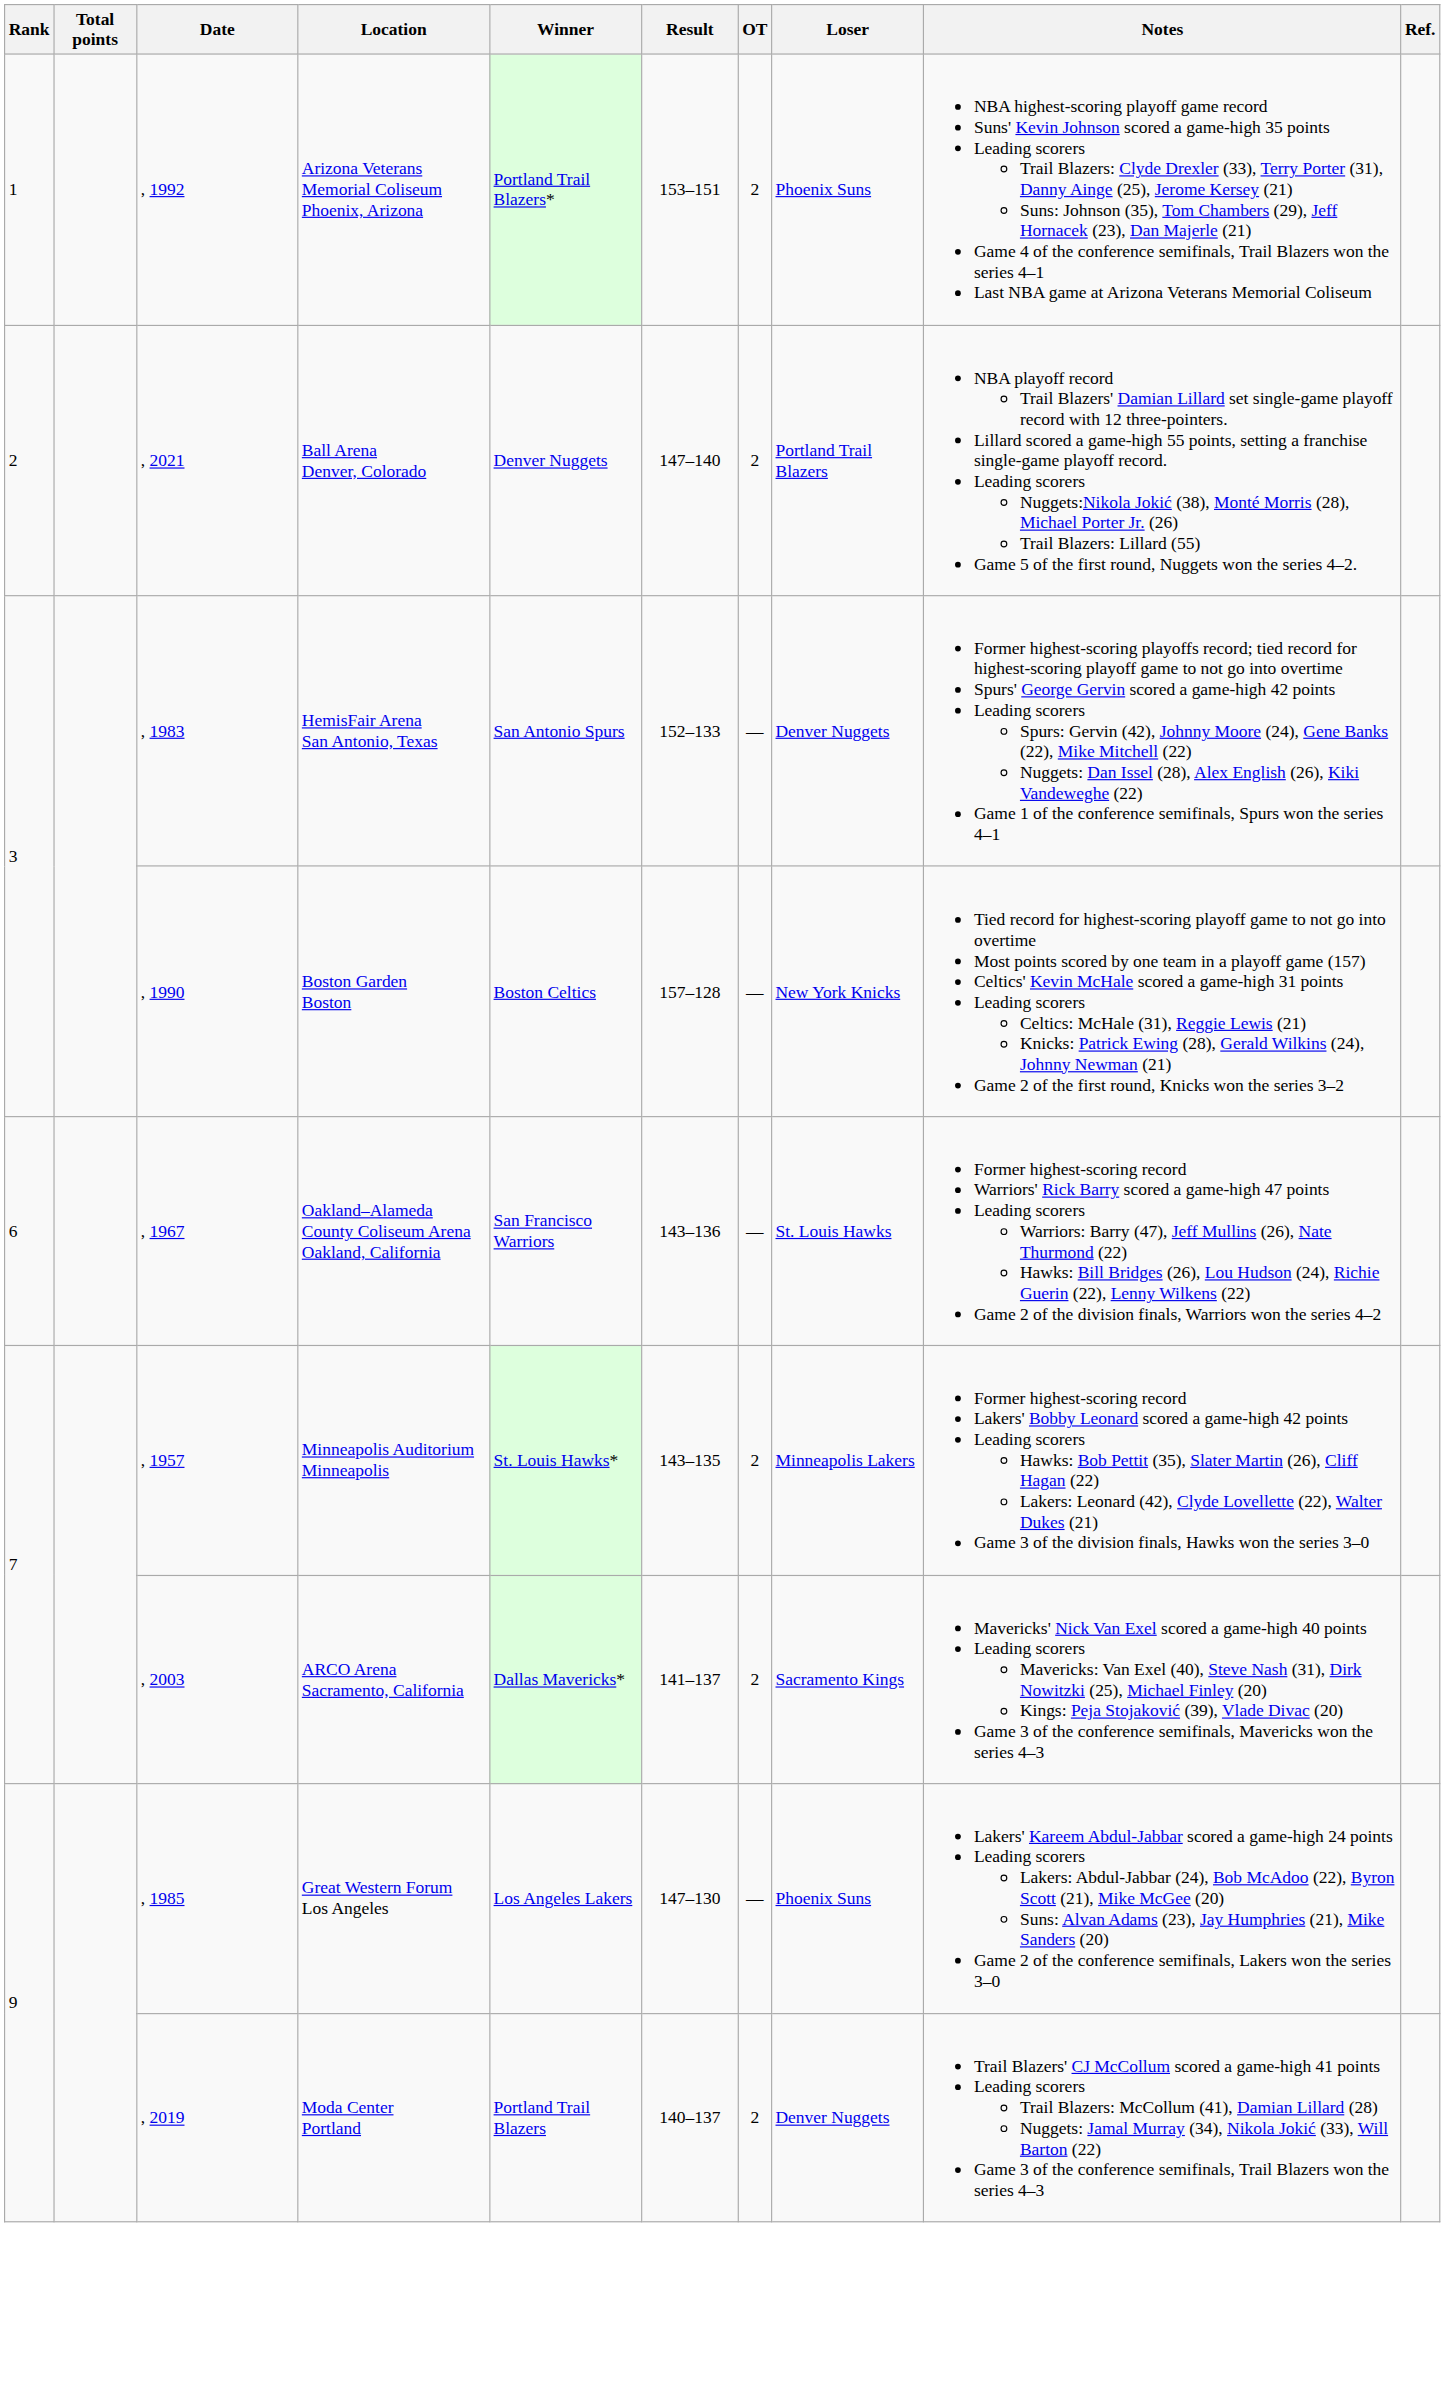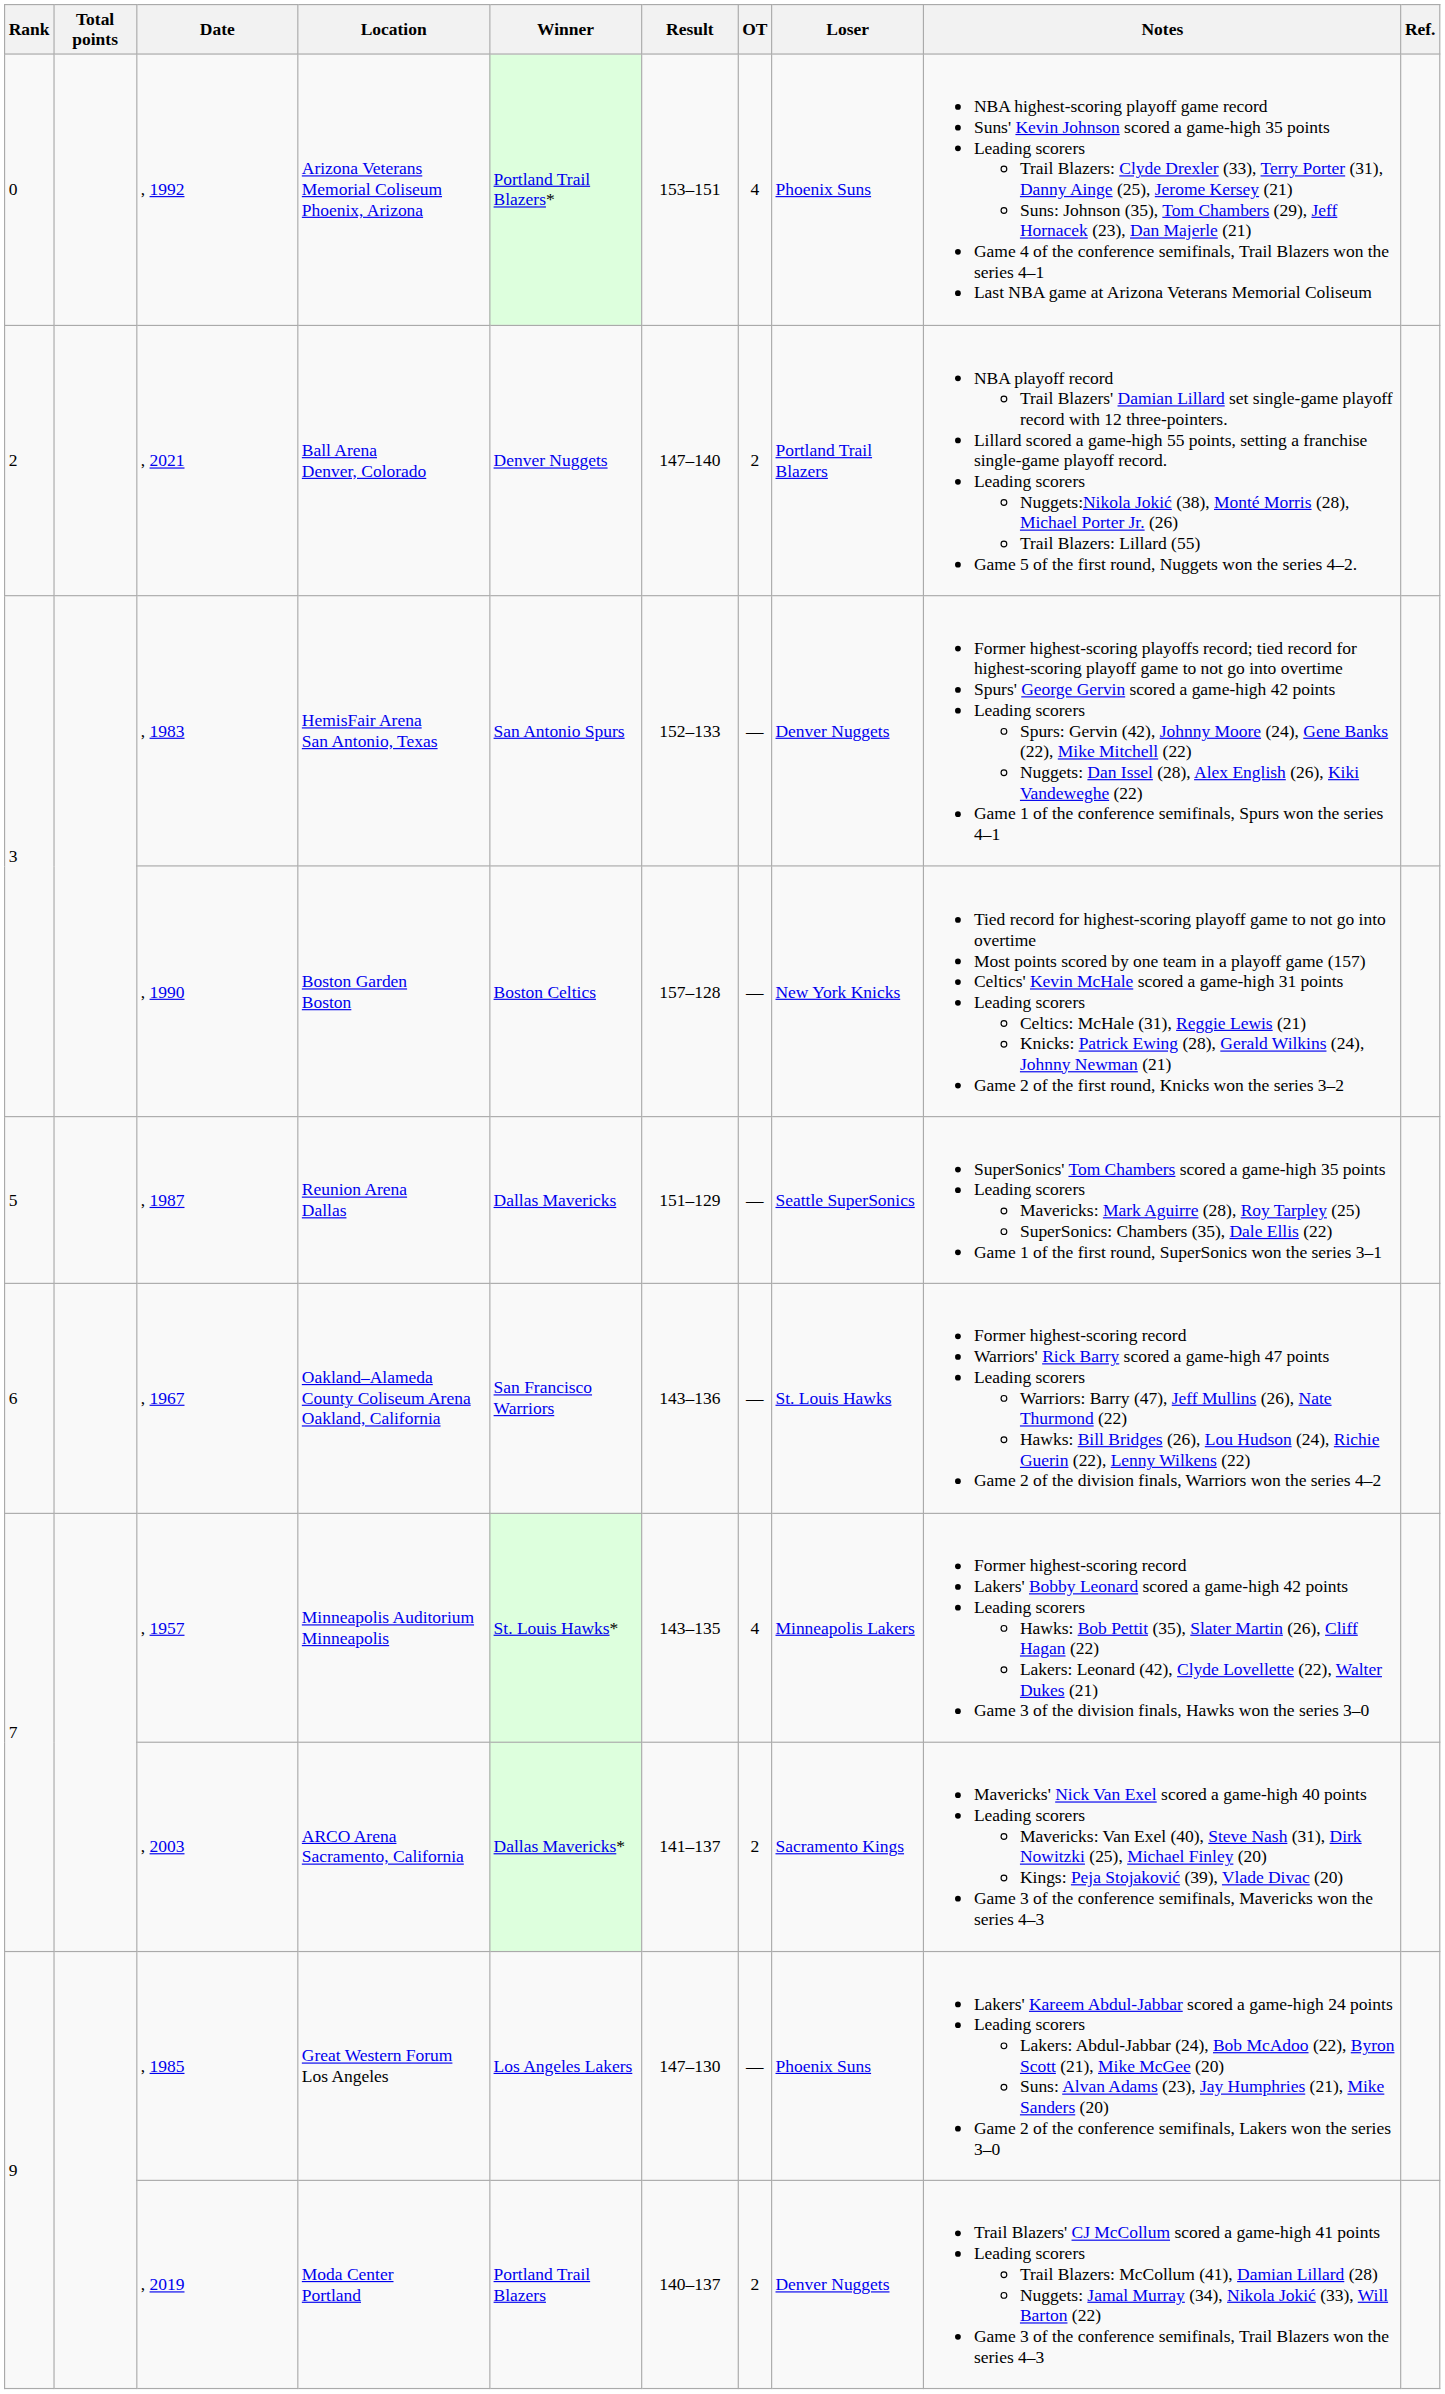 <table class="wikitable plainrowheaders sortable" style="font-size:95%" summary="Total points (sortable), Year, date & round (sortable), Location (sortable), Winner (sortable), Result, Loser (sortable), Note and References">
 <tr>
 <th scope="col" width="2%">Rank</th>
 <th scope="col" width="6%">Total<br>points</th>
 <th scope="col" width="12%">Date</th>
 <th scope="col" width="14%">Location</th>
 <th scope="col" width="11%">Winner</th>
 <th scope="col" width="7%" class="unsortable">Result</th>
 <th scope="col" width="2%" data-sort-type="number">OT</th>
 <th scope="col" width="11%">Loser</th>
 <th scope="col" width="35%" class="unsortable">Notes</th>
 <th scope="col" width="3%" class="unsortable">Ref.</th>
 </tr>
 <tr>
-<td>1</td>
+<td>0</td>
 <th scope="row" style="background-color:transparent"></th>
 <td>, <a href='#'>1992</a></td>
 <td><a href='#'>Arizona Veterans Memorial Coliseum</a><br><a href='#'>Phoenix, Arizona</a></td>
 <td bgcolor="#ddffdd"><a href='#'>Portland Trail Blazers</a>*</td>
 <td align="center">153–151</td>
-<td align="center">2</td>
+<td align="center">4</td>
 <td><a href='#'>Phoenix Suns</a></td>
 <td><br><ul><li>NBA highest-scoring playoff game record</li><li>Suns' <a href='#'>Kevin Johnson</a> scored a game-high 35 points</li><li>Leading scorers<ul><li>Trail Blazers: <a href='#'>Clyde Drexler</a> (33), <a href='#'>Terry Porter</a> (31), <a href='#'>Danny Ainge</a> (25), <a href='#'>Jerome Kersey</a> (21)</li><li>Suns: Johnson (35), <a href='#'>Tom Chambers</a>  (29), <a href='#'>Jeff Hornacek</a> (23), <a href='#'>Dan Majerle</a> (21)</li></ul></li><li>Game 4 of the conference semifinals, Trail Blazers won the series 4–1</li><li>Last NBA game at Arizona Veterans Memorial Coliseum</li></ul></td>
 <td align=center></td>
 </tr>
 <tr>
 <td>2</td>
 <th scope="row" style="background-color:transparent"></th>
 <td>, <a href='#'>2021</a></td>
 <td><a href='#'>Ball Arena</a><br><a href='#'>Denver, Colorado</a></td>
 <td><a href='#'>Denver Nuggets</a></td>
 <td align="center">147–140</td>
 <td align="center">2</td>
 <td><a href='#'>Portland Trail Blazers</a></td>
 <td><br><ul><li>NBA playoff record<ul><li>Trail Blazers' <a href='#'>Damian Lillard</a> set single-game playoff record with 12 three-pointers.</li></ul></li><li>Lillard scored a game-high 55 points, setting a franchise single-game playoff record.</li><li>Leading scorers<ul><li>Nuggets:<a href='#'>Nikola Jokić</a> (38), <a href='#'>Monté Morris</a> (28), <a href='#'>Michael Porter Jr.</a> (26)</li><li>Trail Blazers: Lillard (55)</li></ul></li><li>Game 5 of the first round, Nuggets won the series 4–2.</li></ul></td>
 <td align=center></td>
 </tr>
 <tr>
 <td rowspan=2>3</td>
 <th scope="row" style="background-color:transparent" rowspan=2></th>
 <td>, <a href='#'>1983</a></td>
 <td><a href='#'>HemisFair Arena</a><br><a href='#'>San Antonio, Texas</a></td>
 <td><a href='#'>San Antonio Spurs</a></td>
 <td align="center">152–133</td>
 <td align="center">—</td>
 <td><a href='#'>Denver Nuggets</a></td>
 <td><br><ul><li>Former highest-scoring playoffs record; tied record for highest-scoring playoff game to not go into overtime</li><li>Spurs' <a href='#'>George Gervin</a> scored a game-high 42 points</li><li>Leading scorers<ul><li>Spurs: Gervin (42), <a href='#'>Johnny Moore</a> (24), <a href='#'>Gene Banks</a> (22), <a href='#'>Mike Mitchell</a> (22)</li><li>Nuggets: <a href='#'>Dan Issel</a> (28), <a href='#'>Alex English</a> (26), <a href='#'>Kiki Vandeweghe</a> (22)</li></ul></li><li>Game 1 of the conference semifinals, Spurs won the series 4–1</li></ul></td>
 <td align=center></td>
 </tr>
 <tr>
 <td>, <a href='#'>1990</a></td>
 <td><a href='#'>Boston Garden</a><br><a href='#'>Boston</a></td>
 <td><a href='#'>Boston Celtics</a></td>
 <td align="center">157–128</td>
 <td align="center">—</td>
 <td><a href='#'>New York Knicks</a></td>
 <td><br><ul><li>Tied record for highest-scoring playoff game to not go into overtime</li><li>Most points scored by one team in a playoff game (157)</li><li>Celtics' <a href='#'>Kevin McHale</a> scored a game-high 31 points</li><li>Leading scorers<ul><li>Celtics: McHale (31), <a href='#'>Reggie Lewis</a> (21)</li><li>Knicks: <a href='#'>Patrick Ewing</a> (28), <a href='#'>Gerald Wilkins</a> (24), <a href='#'>Johnny Newman</a> (21)</li></ul></li><li>Game 2 of the first round, Knicks won the series 3–2</li></ul></td>
 <td align=center></td>
 </tr>
 <tr>
+<td>5</td>
+<th scope="row" style="background-color:transparent"></th>
+<td>, <a href='#'>1987</a></td>
+<td><a href='#'>Reunion Arena</a><br><a href='#'>Dallas</a></td>
+<td><a href='#'>Dallas Mavericks</a></td>
+<td align="center">151–129</td>
+<td align="center">—</td>
+<td><a href='#'>Seattle SuperSonics</a></td>
+<td><br><ul><li>SuperSonics' <a href='#'>Tom Chambers</a> scored a game-high 35 points</li><li>Leading scorers<ul><li>Mavericks: <a href='#'>Mark Aguirre</a> (28), <a href='#'>Roy Tarpley</a> (25)</li><li>SuperSonics: Chambers (35), <a href='#'>Dale Ellis</a> (22)</li></ul></li><li>Game 1 of the first round, SuperSonics won the series 3–1</li></ul></td>
+<td align=center></td>
+</tr>
+<tr>
 <td>6</td>
 <th scope="row" style="background-color:transparent"></th>
 <td>, <a href='#'>1967</a></td>
 <td><a href='#'>Oakland–Alameda County Coliseum Arena</a><br><a href='#'>Oakland, California</a></td>
 <td><a href='#'>San Francisco Warriors</a></td>
 <td align="center">143–136</td>
 <td align="center">—</td>
 <td><a href='#'>St. Louis Hawks</a></td>
 <td><br><ul><li>Former highest-scoring record</li><li>Warriors' <a href='#'>Rick Barry</a> scored a game-high 47 points</li><li>Leading scorers<ul><li>Warriors: Barry (47), <a href='#'>Jeff Mullins</a> (26), <a href='#'>Nate Thurmond</a> (22)</li><li>Hawks: <a href='#'>Bill Bridges</a> (26), <a href='#'>Lou Hudson</a> (24), <a href='#'>Richie Guerin</a> (22), <a href='#'>Lenny Wilkens</a> (22)</li></ul></li><li>Game 2 of the division finals, Warriors won the series 4–2</li></ul></td>
 <td align=center></td>
 </tr>
 <tr>
 <td rowspan=2>7</td>
 <th scope="row" style="background-color:transparent" rowspan=2></th>
 <td>, <a href='#'>1957</a></td>
 <td><a href='#'>Minneapolis Auditorium</a><br><a href='#'>Minneapolis</a></td>
 <td bgcolor="#ddffdd"><a href='#'>St. Louis Hawks</a>*</td>
 <td align="center">143–135</td>
-<td align="center">2</td>
+<td align="center">4</td>
 <td><a href='#'>Minneapolis Lakers</a></td>
 <td><br><ul><li>Former highest-scoring record</li><li>Lakers' <a href='#'>Bobby Leonard</a> scored a game-high 42 points</li><li>Leading scorers<ul><li>Hawks: <a href='#'>Bob Pettit</a> (35), <a href='#'>Slater Martin</a> (26), <a href='#'>Cliff Hagan</a> (22)</li><li>Lakers: Leonard (42), <a href='#'>Clyde Lovellette</a> (22), <a href='#'>Walter Dukes</a> (21)</li></ul></li><li>Game 3 of the division finals, Hawks won the series 3–0</li></ul></td>
 <td align=center></td>
 </tr>
 <tr>
 <td>, <a href='#'>2003</a></td>
 <td><a href='#'>ARCO Arena</a><br><a href='#'>Sacramento, California</a></td>
 <td bgcolor="#ddffdd"><a href='#'>Dallas Mavericks</a>*</td>
 <td align="center">141–137</td>
 <td align="center">2</td>
 <td><a href='#'>Sacramento Kings</a></td>
 <td><br><ul><li>Mavericks' <a href='#'>Nick Van Exel</a> scored a game-high 40 points</li><li>Leading scorers<ul><li>Mavericks: Van Exel (40), <a href='#'>Steve Nash</a> (31), <a href='#'>Dirk Nowitzki</a> (25), <a href='#'>Michael Finley</a> (20)</li><li>Kings: <a href='#'>Peja Stojaković</a> (39), <a href='#'>Vlade Divac</a> (20)</li></ul></li><li>Game 3 of the conference semifinals, Mavericks won the series 4–3</li></ul></td>
 <td align=center></td>
 </tr>
 <tr>
 <td rowspan=2>9</td>
 <th scope="row" style="background-color:transparent" rowspan=2></th>
 <td>, <a href='#'>1985</a></td>
 <td><a href='#'>Great Western Forum</a><br>Los Angeles</td>
 <td><a href='#'>Los Angeles Lakers</a></td>
 <td align="center">147–130</td>
 <td align="center">—</td>
 <td><a href='#'>Phoenix Suns</a></td>
 <td><br><ul><li>Lakers' <a href='#'>Kareem Abdul-Jabbar</a> scored a game-high 24 points</li><li>Leading scorers<ul><li>Lakers: Abdul-Jabbar (24), <a href='#'>Bob McAdoo</a> (22), <a href='#'>Byron Scott</a> (21), <a href='#'>Mike McGee</a> (20)</li><li>Suns: <a href='#'>Alvan Adams</a> (23), <a href='#'>Jay Humphries</a> (21), <a href='#'>Mike Sanders</a> (20)</li></ul></li><li>Game 2 of the conference semifinals, Lakers won the series 3–0</li></ul></td>
 <td align=center></td>
 </tr>
 <tr>
 <td>, <a href='#'>2019</a></td>
 <td><a href='#'>Moda Center</a><br><a href='#'>Portland</a></td>
 <td><a href='#'>Portland Trail Blazers</a></td>
 <td align="center">140–137</td>
 <td align="center">2</td>
 <td><a href='#'>Denver Nuggets</a></td>
 <td><br><ul><li>Trail Blazers' <a href='#'>CJ McCollum</a> scored a game-high 41 points</li><li>Leading scorers<ul><li>Trail Blazers: McCollum (41), <a href='#'>Damian Lillard</a> (28)</li><li>Nuggets: <a href='#'>Jamal Murray</a> (34), <a href='#'>Nikola Jokić</a> (33), <a href='#'>Will Barton</a> (22)</li></ul></li><li>Game 3 of the conference semifinals, Trail Blazers won the series 4–3</li></ul></td>
 <td align=center></td>
 </tr>
 </table>
